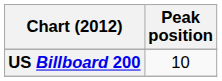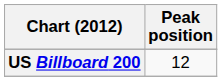 <table class="wikitable sortable plainrowheaders">
 <tr>
 <th>Chart (2012)</th>
 <th>Peak<br>position</th>
 </tr>
 <tr>
 </tr>
 <tr>
 </tr>
 <tr>
 <th scope="row">US <a href='#'><em>Billboard</em> 200</a></th>
-<td align="center">10</td>
+<td align="center">12</td>
 </tr>
 <tr>
 </tr>
 </table>
